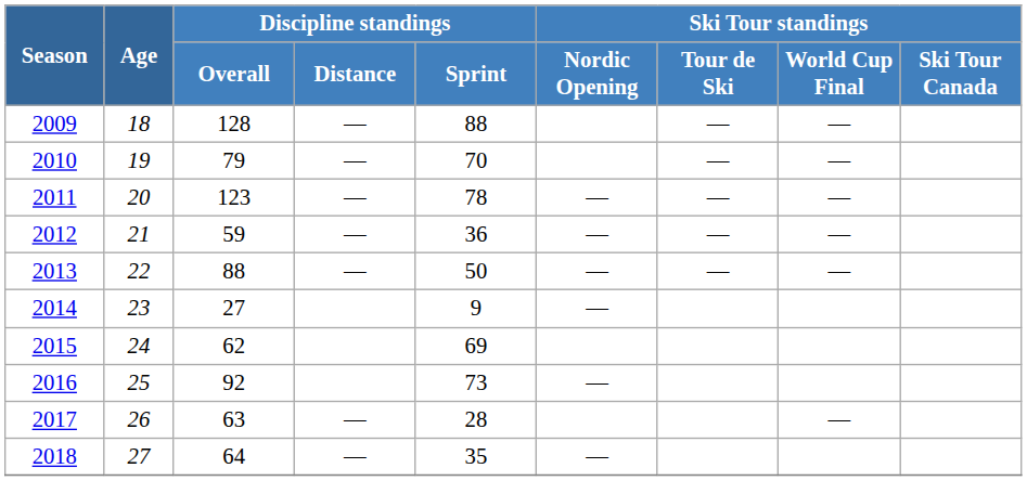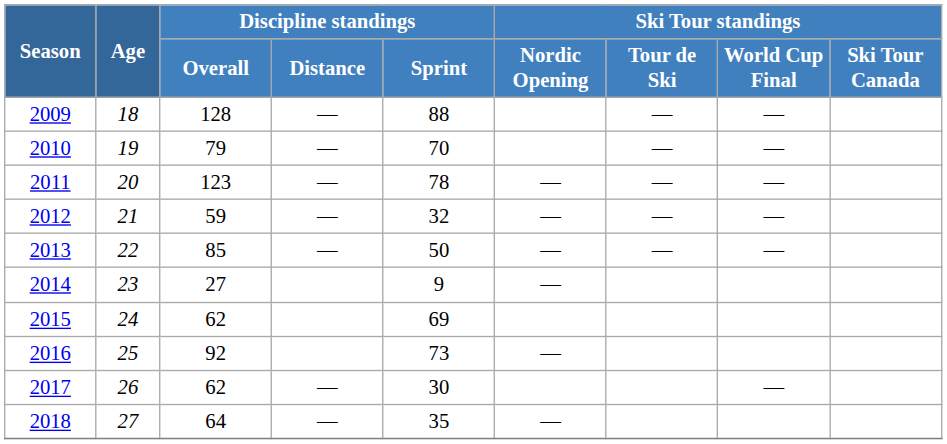 <table class="wikitable" style="font-size:95%; text-align:center; border:grey solid 1px; border-collapse:collapse; background:#ffffff;">
 <tr>
 <th style="background-color:#369; color:white; width:60px;" rowspan="2"> Season </th>
 <th style="background-color:#369; color:white; width:40px;" rowspan="2"> Age </th>
 <th style="background-color:#4180be; color:white;" colspan="3">Discipline standings</th>
 <th style="background-color:#4180be; color:white;" colspan="4">Ski Tour standings</th>
 </tr>
 <tr>
 <th style="background-color:#4180be; color:white; width:75px;">Overall</th>
 <th style="background-color:#4180be; color:white; width:75px;">Distance</th>
 <th style="background-color:#4180be; color:white; width:75px;">Sprint</th>
 <th style="background-color:#4180be; color:white; width:75px;">Nordic<br>Opening</th>
 <th style="background-color:#4180be; color:white; width:75px;">Tour de<br>Ski</th>
 <th style="background-color:#4180be; color:white; width:75px;">World Cup<br>Final</th>
 <th style="background-color:#4180be; color:white; width:75px;">Ski Tour<br>Canada</th>
 </tr>
 <tr>
 <td><a href='#'>2009</a></td>
 <td><em>18</em></td>
 <td>128</td>
 <td>—</td>
 <td>88</td>
 <td></td>
 <td>—</td>
 <td>—</td>
 <td></td>
 </tr>
 <tr>
 <td><a href='#'>2010</a></td>
 <td><em>19</em></td>
 <td>79</td>
 <td>—</td>
 <td>70</td>
 <td></td>
 <td>—</td>
 <td>—</td>
 <td></td>
 </tr>
 <tr>
 <td><a href='#'>2011</a></td>
 <td><em>20</em></td>
 <td>123</td>
 <td>—</td>
 <td>78</td>
 <td>—</td>
 <td>—</td>
 <td>—</td>
 <td></td>
 </tr>
 <tr>
 <td><a href='#'>2012</a></td>
 <td><em>21</em></td>
 <td>59</td>
 <td>—</td>
-<td>36</td>
+<td>32</td>
 <td>—</td>
 <td>—</td>
 <td>—</td>
 <td></td>
 </tr>
 <tr>
 <td><a href='#'>2013</a></td>
 <td><em>22</em></td>
-<td>88</td>
+<td>85</td>
 <td>—</td>
 <td>50</td>
 <td>—</td>
 <td>—</td>
 <td>—</td>
 <td></td>
 </tr>
 <tr>
 <td><a href='#'>2014</a></td>
 <td><em>23</em></td>
 <td>27</td>
 <td></td>
 <td>9</td>
 <td>—</td>
 <td></td>
 <td></td>
 <td></td>
 </tr>
 <tr>
 <td><a href='#'>2015</a></td>
 <td><em>24</em></td>
 <td>62</td>
 <td></td>
 <td>69</td>
 <td></td>
 <td></td>
 <td></td>
 <td></td>
 </tr>
 <tr>
 <td><a href='#'>2016</a></td>
 <td><em>25</em></td>
 <td>92</td>
 <td></td>
 <td>73</td>
 <td>—</td>
 <td></td>
 <td></td>
 <td></td>
 </tr>
 <tr>
 <td><a href='#'>2017</a></td>
 <td><em>26</em></td>
-<td>63</td>
+<td>62</td>
 <td>—</td>
-<td>28</td>
+<td>30</td>
 <td></td>
 <td></td>
 <td>—</td>
 <td></td>
 </tr>
 <tr>
 <td><a href='#'>2018</a></td>
 <td><em>27</em></td>
 <td>64</td>
 <td>—</td>
 <td>35</td>
 <td>—</td>
 <td></td>
 <td></td>
 <td></td>
 </tr>
 <tr>
 </tr>
 </table>
